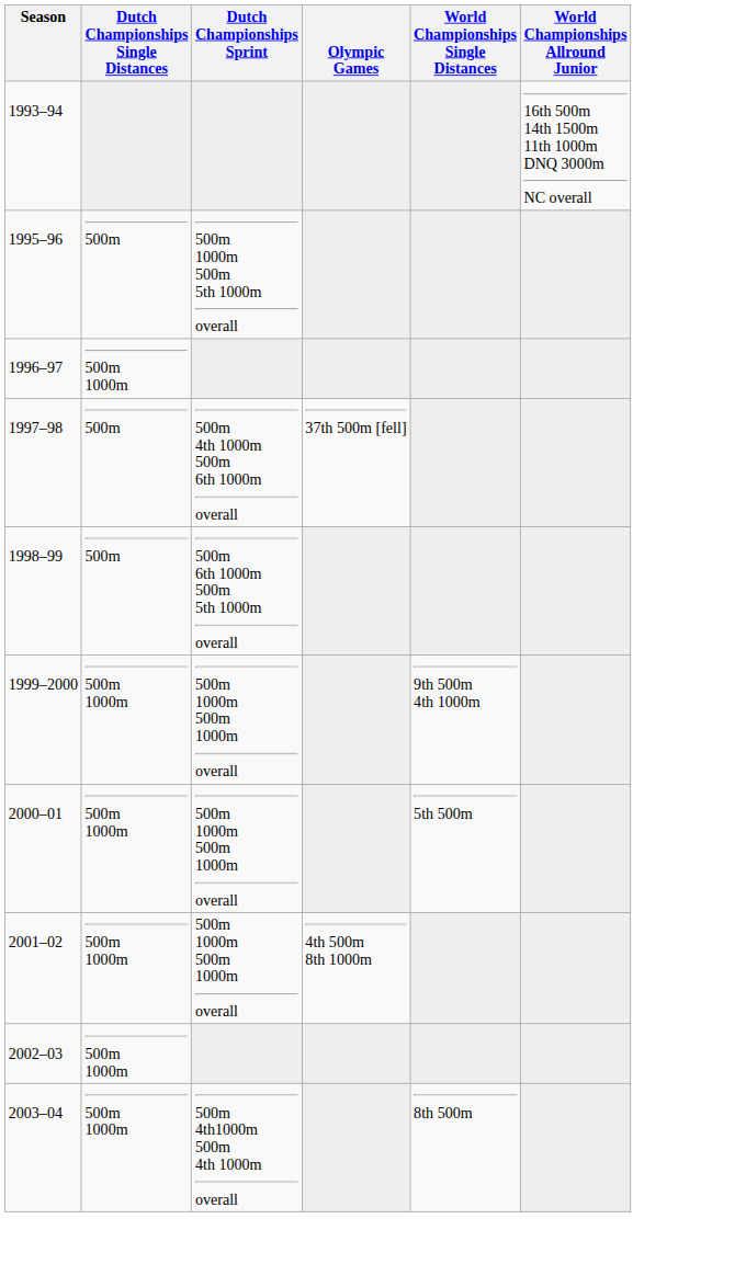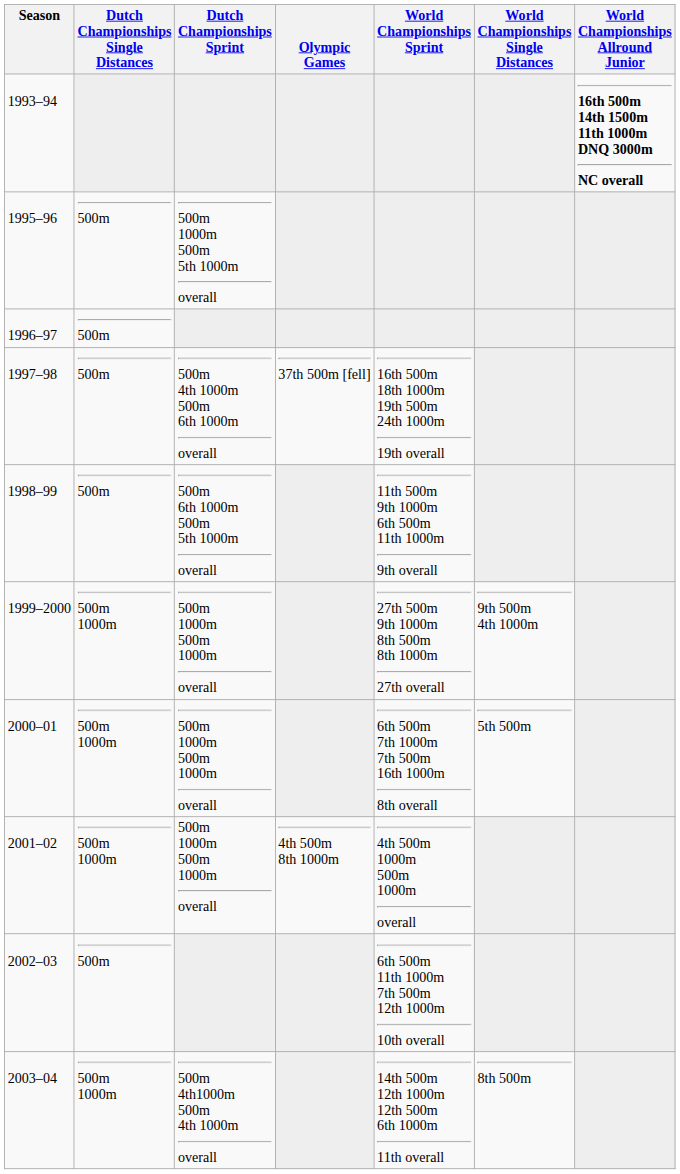 <table class="wikitable">
 <tr style="vertical-align: top;">
 <th>Season</th>
 <th><a href='#'>Dutch <br> Championships <br> Single <br> Distances</a></th>
 <th><a href='#'>Dutch <br> Championships <br> Sprint</a></th>
 <th> <br> <br> <a href='#'>Olympic <br> Games</a></th>
+<th><a href='#'>World <br> Championships <br> Sprint</a></th>
 <th><a href='#'>World <br> Championships <br> Single <br> Distances</a></th>
 <th><a href='#'>World <br> Championships <br> Allround <br> Junior</a></th>
 </tr>
 <tr style="vertical-align: top;">
 <td><br> 1993–94</td>
 <td bgcolor=#EEEEEE></td>
 <td bgcolor=#EEEEEE></td>
 <td bgcolor=#EEEEEE></td>
 <td bgcolor=#EEEEEE></td>
-<td> <hr> 16th 500m <br> 14th 1500m <br> 11th 1000m <br> DNQ 3000m <hr> NC overall</td>
+<td bgcolor=#EEEEEE></td>
+<td><strong> <hr> 16th 500m <br> 14th 1500m <br> 11th 1000m <br> DNQ 3000m <hr> NC overall</strong></td>
 </tr>
 <tr style="vertical-align: top;">
 <td><br> 1995–96</td>
 <td> <hr>  500m</td>
 <td> <hr>  500m <br>  1000m <br>  500m <br> 5th 1000m <hr>  overall</td>
 <td bgcolor=#EEEEEE></td>
 <td bgcolor=#EEEEEE></td>
 <td bgcolor=#EEEEEE></td>
+<td bgcolor=#EEEEEE></td>
 </tr>
 <tr style="vertical-align: top;">
 <td><br> 1996–97</td>
-<td> <hr>  500m <br>  1000m</td>
+<td> <hr>  500m</td>
+<td bgcolor=#EEEEEE></td>
 <td bgcolor=#EEEEEE></td>
 <td bgcolor=#EEEEEE></td>
 <td bgcolor=#EEEEEE></td>
 <td bgcolor=#EEEEEE></td>
 </tr>
 <tr style="vertical-align: top;">
 <td><br> 1997–98</td>
 <td> <hr>  500m</td>
 <td> <hr>  500m <br> 4th 1000m <br>  500m <br> 6th 1000m <hr>  overall</td>
 <td> <hr> 37th 500m [fell]</td>
+<td> <hr> 16th 500m <br> 18th 1000m <br> 19th 500m <br> 24th 1000m <hr> 19th overall</td>
 <td bgcolor=#EEEEEE></td>
 <td bgcolor=#EEEEEE></td>
 </tr>
 <tr style="vertical-align: top;">
 <td><br> 1998–99</td>
 <td> <hr>  500m</td>
 <td> <hr>  500m <br> 6th 1000m <br>  500m <br> 5th 1000m <hr>  overall</td>
 <td bgcolor=#EEEEEE></td>
+<td> <hr> 11th 500m <br> 9th 1000m <br> 6th 500m <br> 11th 1000m <hr> 9th overall</td>
 <td bgcolor=#EEEEEE></td>
 <td bgcolor=#EEEEEE></td>
 </tr>
 <tr style="vertical-align: top;">
 <td><br> 1999–2000</td>
 <td> <hr>  500m<br>  1000m</td>
 <td> <hr>  500m <br>  1000m <br>  500m <br>  1000m <hr>  overall</td>
 <td bgcolor=#EEEEEE></td>
+<td> <hr> 27th 500m <br> 9th 1000m <br> 8th 500m <br> 8th 1000m <hr> 27th overall</td>
 <td> <hr> 9th 500m <br> 4th 1000m</td>
 <td bgcolor=#EEEEEE></td>
 </tr>
 <tr style="vertical-align: top;">
 <td><br> 2000–01</td>
 <td> <hr>  500m<br>  1000m</td>
 <td> <hr>  500m <br>  1000m <br>  500m <br>  1000m <hr>  overall</td>
 <td bgcolor=#EEEEEE></td>
+<td> <hr> 6th 500m <br> 7th 1000m <br> 7th 500m <br> 16th 1000m <hr> 8th overall</td>
 <td> <hr> 5th 500m</td>
 <td bgcolor=#EEEEEE></td>
 </tr>
 <tr style="vertical-align: top;">
 <td><br> 2001–02</td>
 <td> <hr>  500m<br>  1000m</td>
 <td>  500m <br>  1000m <br>  500m <br>  1000m <hr>  overall</td>
 <td> <hr> 4th 500m <br> 8th 1000m</td>
+<td> <hr> 4th 500m <br>  1000m <br>  500m <br>  1000m <hr>  overall</td>
 <td bgcolor=#EEEEEE></td>
 <td bgcolor=#EEEEEE></td>
 </tr>
 <tr style="vertical-align: top;">
 <td><br> 2002–03</td>
-<td> <hr>  500m<br>  1000m</td>
+<td> <hr>  500m</td>
 <td bgcolor=#EEEEEE></td>
 <td bgcolor=#EEEEEE></td>
+<td> <hr> 6th 500m <br> 11th 1000m <br> 7th 500m <br> 12th 1000m <hr> 10th overall</td>
 <td bgcolor=#EEEEEE></td>
 <td bgcolor=#EEEEEE></td>
 </tr>
 <tr style="vertical-align: top;">
 <td><br> 2003–04</td>
 <td> <hr>  500m<br>  1000m</td>
 <td> <hr>  500m <br> 4th1000m <br>  500m <br> 4th 1000m <hr>  overall</td>
 <td bgcolor=#EEEEEE></td>
+<td> <hr> 14th 500m <br> 12th 1000m <br> 12th 500m <br> 6th 1000m <hr> 11th overall</td>
 <td> <hr> 8th 500m</td>
 <td bgcolor=#EEEEEE></td>
 </tr>
 </table>
